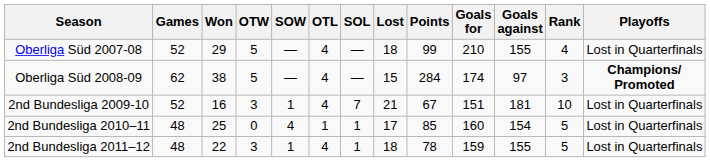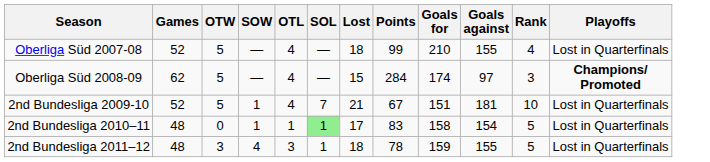 <table class="wikitable" style="text-align:center">
 <tr>
 <th>Season</th>
 <th>Games</th>
-<th>Won</th>
 <th>OTW</th>
 <th>SOW</th>
 <th>OTL</th>
 <th>SOL</th>
 <th>Lost</th>
 <th>Points</th>
 <th>Goals<br>for</th>
 <th>Goals<br>against</th>
 <th>Rank</th>
 <th>Playoffs</th>
 </tr>
 <tr>
 <td><a href='#'>Oberliga</a> Süd 2007-08</td>
 <td>52</td>
-<td>29</td>
 <td>5</td>
 <td>—</td>
 <td>4</td>
 <td>—</td>
 <td>18</td>
 <td>99</td>
 <td>210</td>
 <td>155</td>
 <td>4</td>
 <td>Lost in Quarterfinals</td>
 </tr>
 <tr>
 <td>Oberliga Süd 2008-09</td>
 <td>62</td>
-<td>38</td>
 <td>5</td>
 <td>—</td>
 <td>4</td>
 <td>—</td>
 <td>15</td>
 <td>284</td>
 <td>174</td>
 <td>97</td>
 <td>3</td>
 <td><strong>Champions/<br>Promoted</strong></td>
 </tr>
 <tr>
 <td>2nd Bundesliga 2009-10</td>
 <td>52</td>
-<td>16</td>
-<td>3</td>
+<td>5</td>
 <td>1</td>
 <td>4</td>
 <td>7</td>
 <td>21</td>
 <td>67</td>
 <td>151</td>
 <td>181</td>
 <td>10</td>
 <td>Lost in Quarterfinals</td>
 </tr>
 <tr>
 <td>2nd Bundesliga 2010–11</td>
 <td>48</td>
-<td>25</td>
 <td>0</td>
-<td>4</td>
 <td>1</td>
 <td>1</td>
+<td style="background: lightgreen;">1</td>
 <td>17</td>
-<td>85</td>
-<td>160</td>
+<td>83</td>
+<td>158</td>
 <td>154</td>
 <td>5</td>
 <td>Lost in Quarterfinals</td>
 </tr>
 <tr>
 <td>2nd Bundesliga 2011–12</td>
 <td>48</td>
-<td>22</td>
 <td>3</td>
-<td>1</td>
 <td>4</td>
+<td>3</td>
 <td>1</td>
 <td>18</td>
 <td>78</td>
 <td>159</td>
 <td>155</td>
 <td>5</td>
 <td>Lost in Quarterfinals</td>
 </tr>
 </table>
